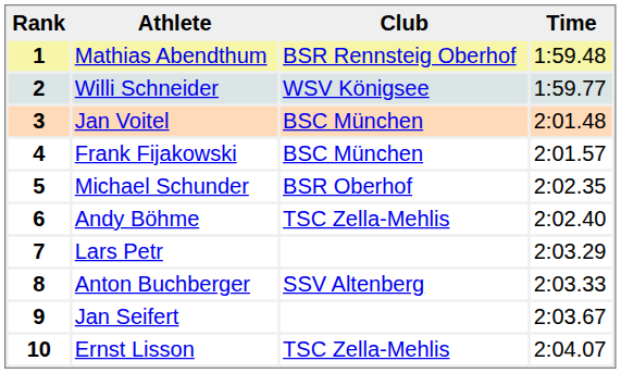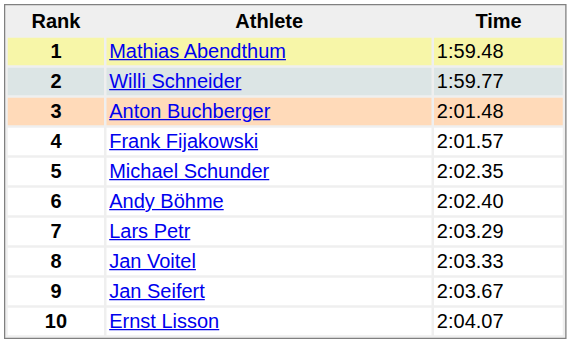 <table style="border:1px solid #808080; background-color:#EFEFEF;" cellspacing="2" cellpadding="2" width="450">
 <tr bgcolor="#EFEFEF">
 <th>Rank</th>
 <th>Athlete</th>
-<th>Club</th>
 <th>Time</th>
 </tr>
 <tr valign="top" bgcolor="#F7F6A8">
 <th>1</th>
 <td><a href='#'>Mathias Abendthum</a></td>
-<td><a href='#'>BSR Rennsteig Oberhof</a></td>
 <td>1:59.48</td>
 </tr>
 <tr valign="top" bgcolor="#DCE5E5">
 <th>2</th>
 <td><a href='#'>Willi Schneider</a></td>
-<td><a href='#'>WSV Königsee</a></td>
 <td>1:59.77</td>
 </tr>
 <tr valign="top" bgcolor="#FFDAB9">
 <th>3</th>
-<td><a href='#'>Jan Voitel</a></td>
-<td><a href='#'>BSC München</a></td>
+<td><a href='#'>Anton Buchberger</a></td>
 <td>2:01.48</td>
 </tr>
 <tr valign="top" bgcolor="#FFFFFF">
 <th>4</th>
 <td><a href='#'>Frank Fijakowski</a></td>
-<td><a href='#'>BSC München</a></td>
 <td>2:01.57</td>
 </tr>
 <tr valign="top" bgcolor="#FFFFFF">
 <th>5</th>
 <td><a href='#'>Michael Schunder</a></td>
-<td><a href='#'>BSR Oberhof</a></td>
 <td>2:02.35</td>
 </tr>
 <tr valign="top" bgcolor="#FFFFFF">
 <th>6</th>
 <td><a href='#'>Andy Böhme</a></td>
-<td><a href='#'>TSC Zella-Mehlis</a></td>
 <td>2:02.40</td>
 </tr>
 <tr valign="top" bgcolor="#FFFFFF">
 <th>7</th>
 <td><a href='#'>Lars Petr</a></td>
-<td></td>
 <td>2:03.29</td>
 </tr>
 <tr valign="top" bgcolor="#FFFFFF">
 <th>8</th>
-<td><a href='#'>Anton Buchberger</a></td>
-<td><a href='#'>SSV Altenberg</a></td>
+<td><a href='#'>Jan Voitel</a></td>
 <td>2:03.33</td>
 </tr>
 <tr valign="top" bgcolor="#FFFFFF">
 <th>9</th>
 <td><a href='#'>Jan Seifert</a></td>
-<td></td>
 <td>2:03.67</td>
 </tr>
 <tr valign="top" bgcolor="#FFFFFF">
 <th>10</th>
 <td><a href='#'>Ernst Lisson</a></td>
-<td><a href='#'>TSC Zella-Mehlis</a></td>
 <td>2:04.07</td>
 </tr>
 </table>
